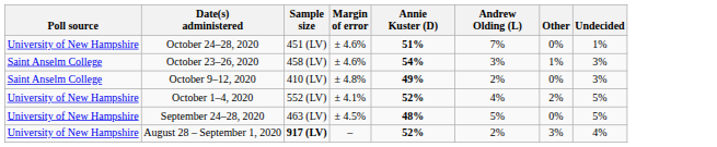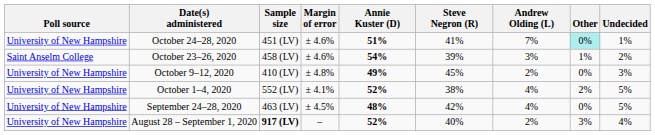 <table class="wikitable" style="font-size:90%;text-align:center;">
 <tr valign=bottom>
 <th>Poll source</th>
 <th>Date(s)<br>administered</th>
 <th>Sample<br>size</th>
 <th>Margin<br>of error</th>
 <th style="width:105px">Annie<br>Kuster (D)</th>
+<th style="width:105px">Steve<br>Negron (R)</th>
 <th style="width:105px">Andrew<br>Olding (L)</th>
 <th>Other</th>
 <th>Undecided</th>
 </tr>
 <tr>
 <td style="text-align:left;"><a href='#'>University of New Hampshire</a></td>
 <td>October 24–28, 2020</td>
 <td>451 (LV)</td>
 <td>± 4.6%</td>
 <td><strong>51%</strong></td>
+<td>41%</td>
 <td>7%</td>
-<td>0%</td>
+<td style="background: paleturquoise;">0%</td>
 <td>1%</td>
 </tr>
 <tr>
 <td style="text-align:left;"><a href='#'>Saint Anselm College</a></td>
 <td>October 23–26, 2020</td>
 <td>458 (LV)</td>
 <td>± 4.6%</td>
 <td><strong>54%</strong></td>
+<td>39%</td>
 <td>3%</td>
 <td>1%</td>
-<td>3%</td>
+<td>2%</td>
 </tr>
 <tr>
-<td style="text-align:left;"><a href='#'>Saint Anselm College</a></td>
+<td style="text-align:left;"><a href='#'>University of New Hampshire</a></td>
 <td>October 9–12, 2020</td>
 <td>410 (LV)</td>
 <td>± 4.8%</td>
 <td><strong>49%</strong></td>
+<td>45%</td>
 <td>2%</td>
 <td>0%</td>
 <td>3%</td>
 </tr>
 <tr>
 <td style="text-align:left;"><a href='#'>University of New Hampshire</a></td>
 <td>October 1–4, 2020</td>
 <td>552 (LV)</td>
 <td>± 4.1%</td>
 <td><strong>52%</strong></td>
+<td>38%</td>
 <td>4%</td>
 <td>2%</td>
 <td>5%</td>
 </tr>
 <tr>
 <td style="text-align:left;"><a href='#'>University of New Hampshire</a></td>
 <td>September 24–28, 2020</td>
 <td>463 (LV)</td>
 <td>± 4.5%</td>
 <td><strong>48%</strong></td>
-<td>5%</td>
+<td>42%</td>
+<td>4%</td>
 <td>0%</td>
 <td>5%</td>
 </tr>
 <tr>
 <td style="text-align:left;"><a href='#'>University of New Hampshire</a></td>
 <td>August 28 – September 1, 2020</td>
 <td><strong>917 (LV)</strong></td>
 <td>–</td>
 <td><strong>52%</strong></td>
+<td>40%</td>
 <td>2%</td>
 <td>3%</td>
 <td>4%</td>
 </tr>
 </table>
